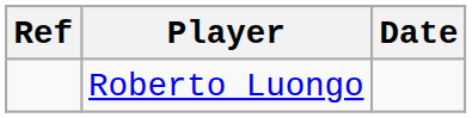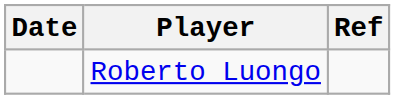 <table class="wikitable">
 <tr>
+<th>Date</th>
+<th>Player</th>
 <th>Ref</th>
-<th>Player</th>
-<th>Date</th>
 </tr>
 <tr>
 <td></td>
 <td><a href='#'>Roberto Luongo</a></td>
 <td></td>
 </tr>
 </table>
